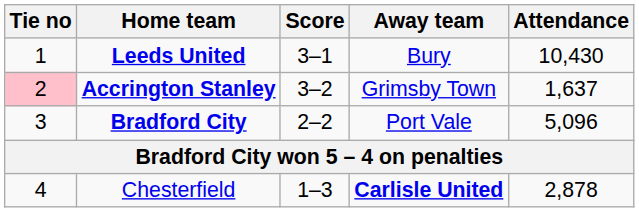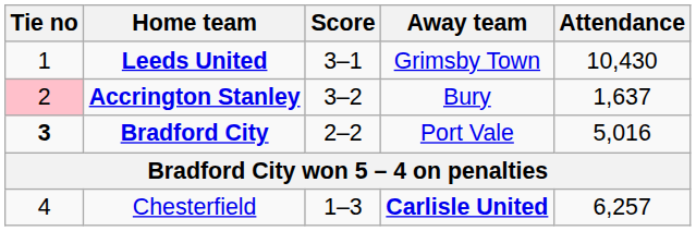 <table class="wikitable" style="text-align: center">
 <tr>
 <th>Tie no</th>
 <th>Home team</th>
 <th>Score</th>
 <th>Away team</th>
 <th>Attendance</th>
 </tr>
 <tr>
 <td>1</td>
 <td><strong><a href='#'>Leeds United</a></strong></td>
 <td>3–1</td>
-<td><a href='#'>Bury</a></td>
+<td><a href='#'>Grimsby Town</a></td>
 <td>10,430</td>
 </tr>
 <tr>
 <td style="background: pink;">2</td>
 <td><strong><a href='#'>Accrington Stanley</a></strong></td>
 <td>3–2</td>
-<td><a href='#'>Grimsby Town</a></td>
+<td><a href='#'>Bury</a></td>
 <td>1,637</td>
 </tr>
 <tr>
-<td>3</td>
+<td><strong>3</strong></td>
 <td><strong><a href='#'>Bradford City</a></strong></td>
 <td>2–2</td>
 <td><a href='#'>Port Vale</a></td>
-<td>5,096</td>
+<td>5,016</td>
 </tr>
 <tr>
 <th colspan="5">Bradford City won 5 – 4 on penalties</th>
 </tr>
 <tr>
 <td>4</td>
 <td><a href='#'>Chesterfield</a></td>
 <td>1–3</td>
 <td><strong><a href='#'>Carlisle United</a></strong></td>
-<td>2,878</td>
+<td>6,257</td>
 </tr>
 </table>
